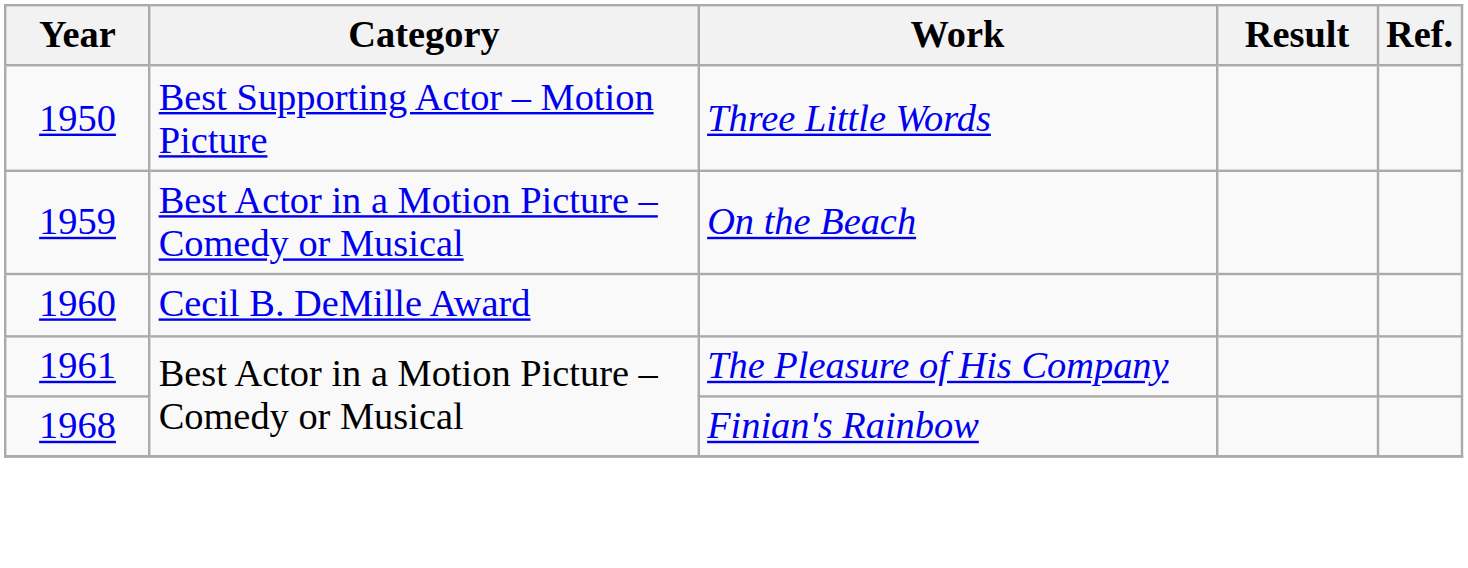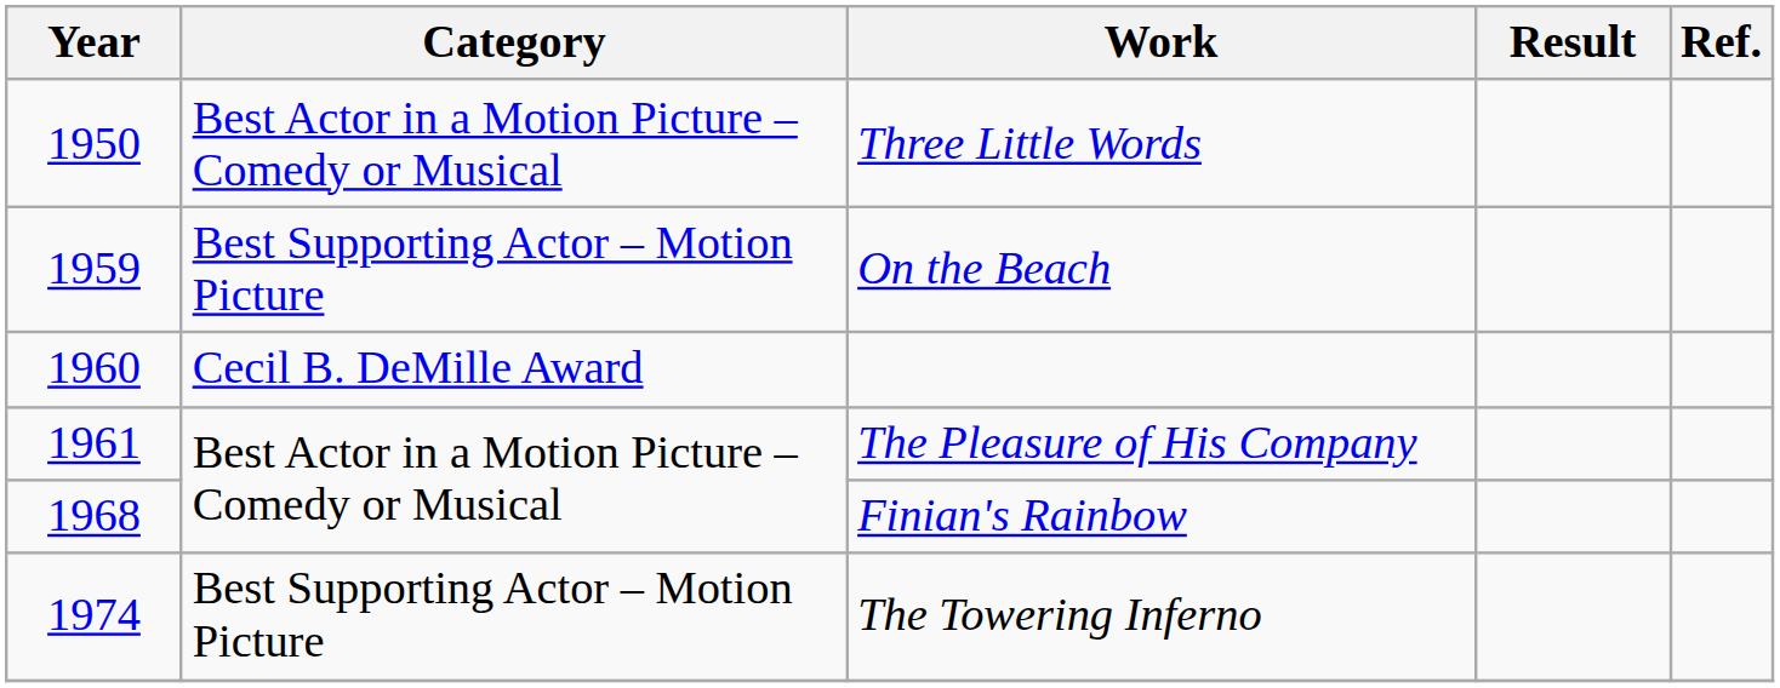 <table class=wikitable>
 <tr>
 <th scope="col" style="width:5em;">Year</th>
 <th scope="col" style="width:26em;">Category</th>
 <th scope="col" style="width:25em;">Work</th>
 <th scope="col" style="width:5em;">Result</th>
 <th>Ref.</th>
 </tr>
 <tr>
 <td style="text-align:center;"><a href='#'>1950</a></td>
-<td><a href='#'>Best Supporting Actor – Motion Picture</a></td>
+<td><a href='#'>Best Actor in a Motion Picture – Comedy or Musical</a></td>
 <td><em><a href='#'>Three Little Words</a></em></td>
 <td></td>
 <td style="text-align:center;"></td>
 </tr>
 <tr>
 <td style="text-align:center;"><a href='#'>1959</a></td>
-<td><a href='#'>Best Actor in a Motion Picture – Comedy or Musical</a></td>
+<td><a href='#'>Best Supporting Actor – Motion Picture</a></td>
 <td><em><a href='#'>On the Beach</a></em></td>
 <td></td>
 <td style="text-align:center;"></td>
 </tr>
 <tr>
 <td style="text-align:center;"><a href='#'>1960</a></td>
 <td><a href='#'>Cecil B. DeMille Award</a></td>
 <td></td>
 <td></td>
 <td style="text-align:center;"></td>
 </tr>
 <tr>
 <td style="text-align:center;"><a href='#'>1961</a></td>
 <td rowspan="2">Best Actor in a Motion Picture – Comedy or Musical</td>
 <td><em><a href='#'>The Pleasure of His Company</a></em></td>
 <td></td>
 <td style="text-align:center;"></td>
 </tr>
 <tr>
 <td style="text-align:center;"><a href='#'>1968</a></td>
 <td><em><a href='#'>Finian's Rainbow</a></em></td>
 <td></td>
 <td style="text-align:center;"></td>
 </tr>
 <tr>
+<td style="text-align:center;"><a href='#'>1974</a></td>
+<td>Best Supporting Actor – Motion Picture</td>
+<td><em>The Towering Inferno</em></td>
+<td></td>
+<td style="text-align:center;"></td>
+</tr>
+<tr>
 </tr>
 </table>
